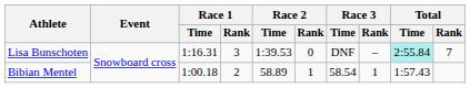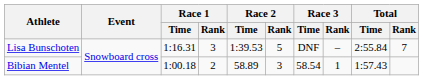 <table class="wikitable" style="font-size:90%">
 <tr>
 <th rowspan="2">Athlete</th>
 <th rowspan="2">Event</th>
 <th colspan=2>Race 1</th>
 <th colspan=2>Race 2</th>
 <th colspan=2>Race 3</th>
 <th colspan=2>Total</th>
 </tr>
 <tr style="font-size:95%">
 <th>Time</th>
 <th>Rank</th>
 <th>Time</th>
 <th>Rank</th>
 <th>Time</th>
 <th>Rank</th>
 <th>Time</th>
 <th>Rank</th>
 </tr>
 <tr align=center>
 <td align=left><a href='#'>Lisa Bunschoten</a></td>
 <td align=left rowspan=2><a href='#'>Snowboard cross</a></td>
 <td>1:16.31</td>
 <td>3</td>
 <td>1:39.53</td>
-<td>0</td>
+<td>5</td>
 <td>DNF</td>
 <td>–</td>
-<td style="background: paleturquoise;">2:55.84</td>
+<td>2:55.84</td>
 <td>7</td>
 </tr>
 <tr align=center>
 <td align=left><a href='#'>Bibian Mentel</a></td>
 <td>1:00.18</td>
 <td>2</td>
 <td>58.89</td>
-<td>1</td>
+<td>3</td>
 <td>58.54</td>
 <td>1</td>
 <td>1:57.43</td>
 <td></td>
 </tr>
 </table>
